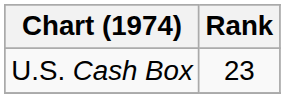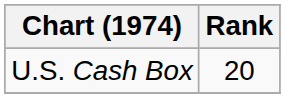 <table class="wikitable">
 <tr>
 <th>Chart (1974)</th>
 <th style="text-align:center;">Rank</th>
 </tr>
 <tr>
 <td>U.S. <em>Cash Box</em> </td>
-<td style="text-align:center;">23</td>
+<td style="text-align:center;">20</td>
 </tr>
 <tr>
 </tr>
 </table>
